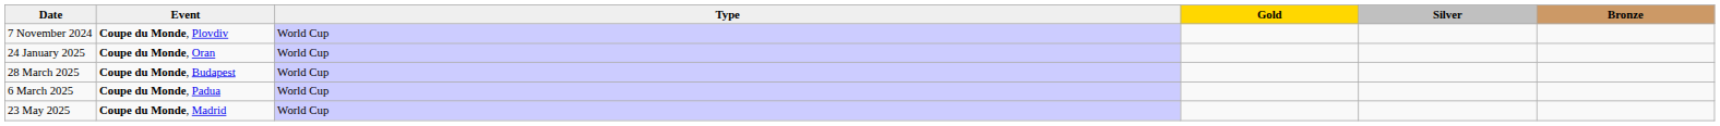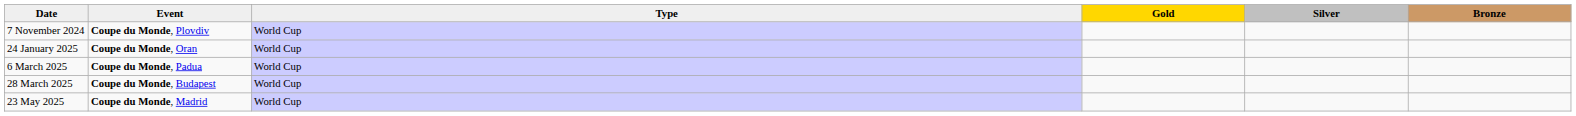 <table class="wikitable sortable" style="font-size: 85%" width="100%">
 <tr align=center>
 <th scope=col style="width:100px; background: #efefef;">Date</th>
 <th scope=col style="width:200px; background: #efefef;">Event</th>
 <th scope=col style="background: #efefef;">Type</th>
 <th scope=col colspan=1 style="width:200px; background: gold;">Gold</th>
 <th scope=col colspan=1 style="width:200px; background: silver;">Silver</th>
 <th scope=col colspan=1 style="width:200px; background: #cc9966;">Bronze</th>
 </tr>
 <tr>
 <td>7 November 2024</td>
 <td><strong>Coupe du Monde</strong>, <a href='#'>Plovdiv</a></td>
 <td bgcolor="#ccccff">World Cup</td>
 <td></td>
 <td></td>
 <td><br></td>
 </tr>
 <tr>
 <td>24 January 2025</td>
 <td><strong>Coupe du Monde</strong>, <a href='#'>Oran</a></td>
 <td bgcolor="#ccccff">World Cup</td>
 <td></td>
 <td></td>
 <td><br></td>
 </tr>
 <tr>
-<td>28 March 2025</td>
-<td><strong>Coupe du Monde</strong>, <a href='#'>Budapest</a></td>
+<td>6 March 2025</td>
+<td><strong>Coupe du Monde</strong>, <a href='#'>Padua</a></td>
 <td bgcolor="#ccccff">World Cup</td>
 <td></td>
 <td></td>
 <td><br></td>
 </tr>
 <tr>
-<td>6 March 2025</td>
-<td><strong>Coupe du Monde</strong>, <a href='#'>Padua</a></td>
+<td>28 March 2025</td>
+<td><strong>Coupe du Monde</strong>, <a href='#'>Budapest</a></td>
 <td bgcolor="#ccccff">World Cup</td>
 <td></td>
 <td></td>
 <td><br></td>
 </tr>
 <tr>
 <td>23 May 2025</td>
 <td><strong>Coupe du Monde</strong>, <a href='#'>Madrid</a></td>
 <td bgcolor="#ccccff">World Cup</td>
 <td></td>
 <td></td>
 <td><br></td>
 </tr>
 </table>
